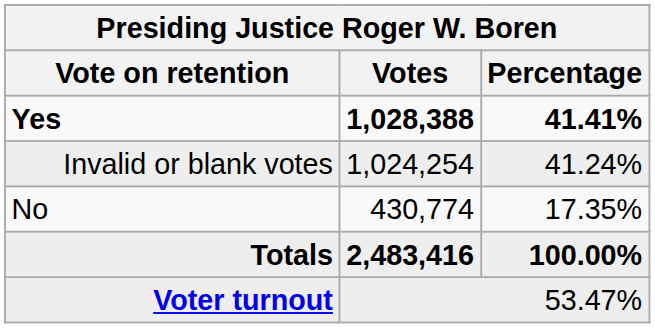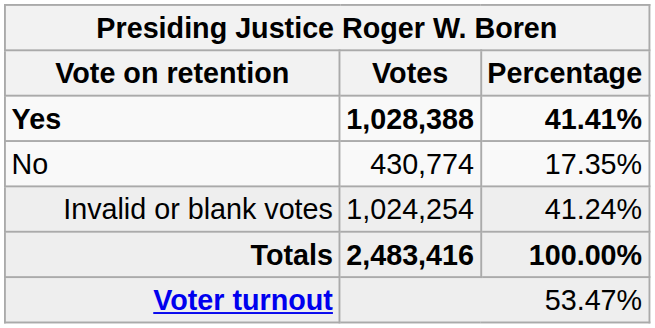 <table class="wikitable" style="font-size: 95%;">
 <tr style="background-color:#E9E9E9">
 <th colspan="3">Presiding Justice Roger W. Boren</th>
 </tr>
 <tr bgcolor="#EEEEEE" align="center">
 <th style="width: 170px">Vote on retention</th>
 <th style="width: 50px">Votes</th>
 <th style="width: 40px">Percentage</th>
 </tr>
 <tr>
 <td><strong>Yes</strong></td>
 <td align="right"><strong>1,028,388</strong></td>
 <td align="right"><strong>41.41%</strong></td>
 </tr>
+<tr>
+<td>No</td>
+<td align="right">430,774</td>
+<td align="right">17.35%</td>
+</tr>
 <tr bgcolor="#EEEEEE">
 <td align="right">Invalid or blank votes</td>
 <td align="right">1,024,254</td>
 <td align="right">41.24%</td>
-</tr>
-<tr>
-<td>No</td>
-<td align="right">430,774</td>
-<td align="right">17.35%</td>
 </tr>
 <tr bgcolor="#EEEEEE">
 <td align="right"><strong>Totals</strong></td>
 <td align="right"><strong>2,483,416</strong></td>
 <td align="right"><strong>100.00%</strong></td>
 </tr>
 <tr bgcolor="#EEEEEE">
 <td align="right"><strong><a href='#'>Voter turnout</a></strong></td>
 <td colspan="2" align="right">53.47%</td>
 </tr>
 </table>
